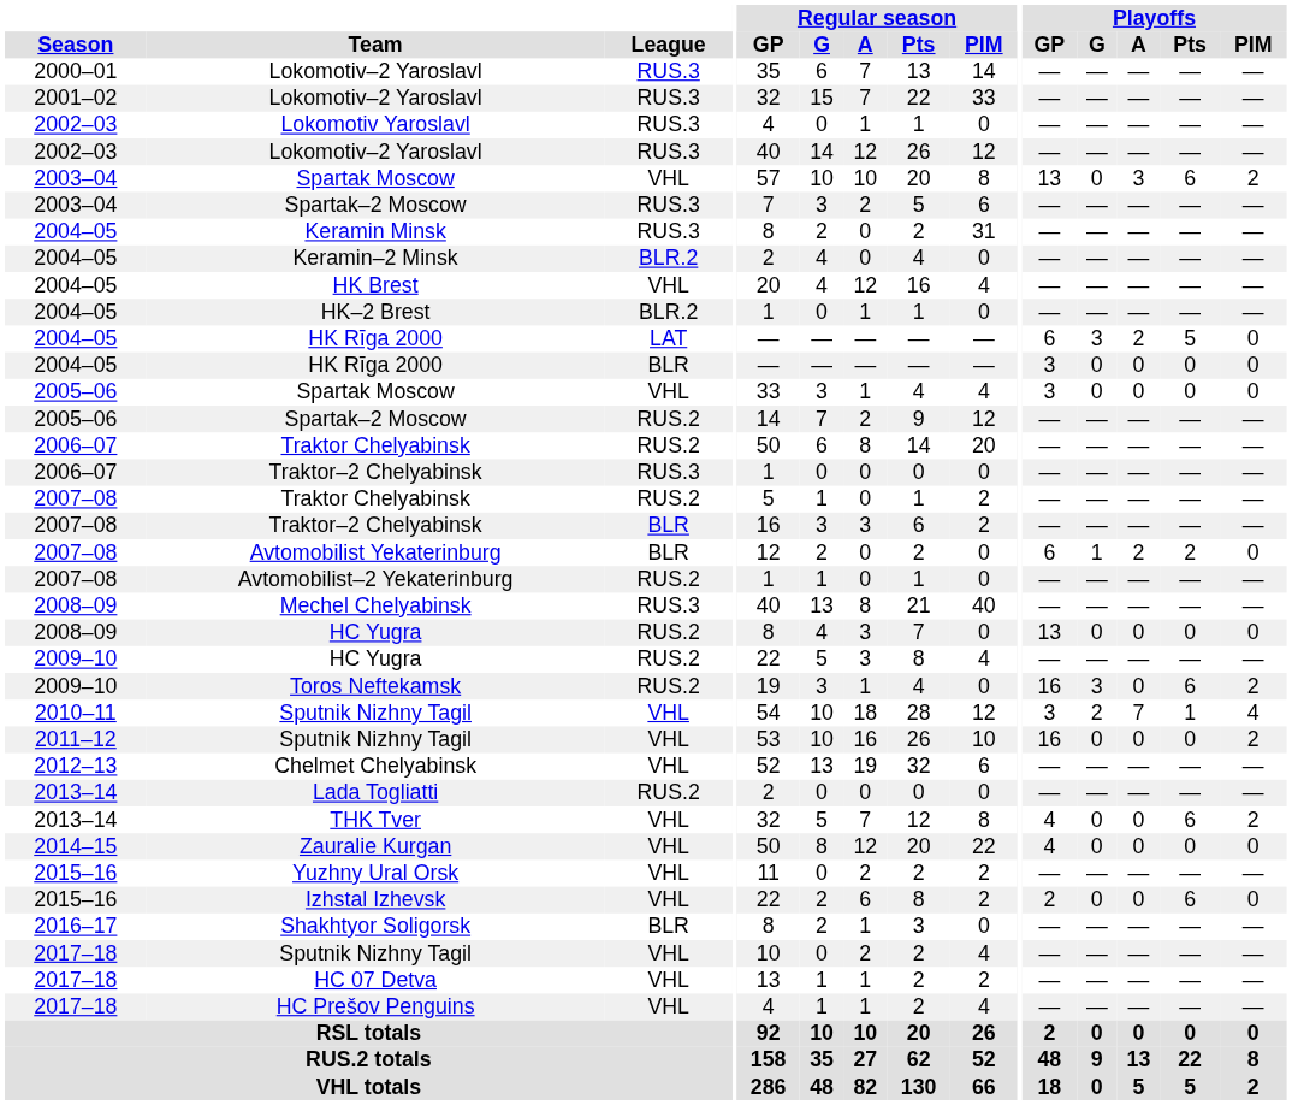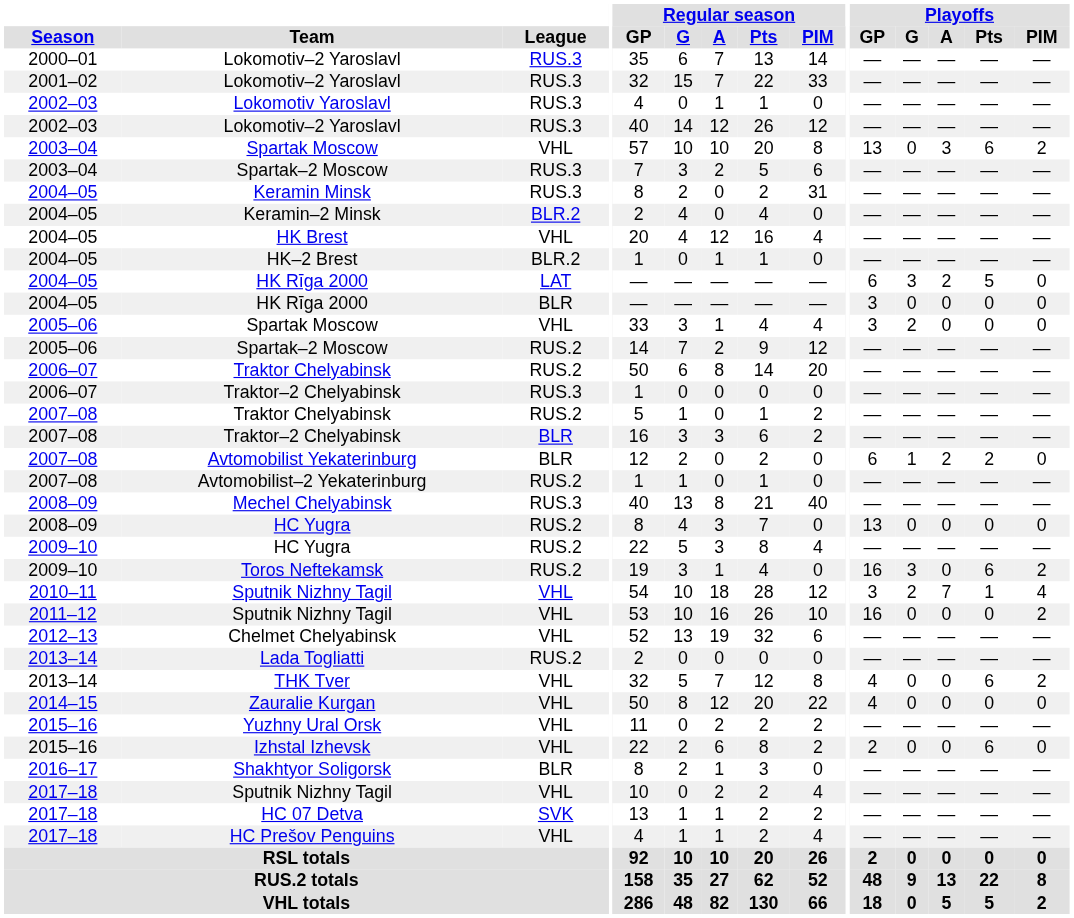 <table border="0" cellpadding="1" cellspacing="0" style="text-align:center; width:60em">
 <tr bgcolor="#e0e0e0">
 <th colspan="3" bgcolor="#ffffff"></th>
 <th rowspan="99" bgcolor="#ffffff"></th>
 <th colspan="5"><a href='#'>Regular season</a></th>
 <th rowspan="99" bgcolor="#ffffff"></th>
 <th colspan="5"><a href='#'>Playoffs</a></th>
 </tr>
 <tr bgcolor="#e0e0e0">
 <th><a href='#'>Season</a></th>
 <th>Team</th>
 <th>League</th>
 <th>GP</th>
 <th><a href='#'>G</a></th>
 <th><a href='#'>A</a></th>
 <th><a href='#'>Pts</a></th>
 <th><a href='#'>PIM</a></th>
 <th>GP</th>
 <th>G</th>
 <th>A</th>
 <th>Pts</th>
 <th>PIM</th>
 </tr>
 <tr>
 <td>2000–01</td>
 <td>Lokomotiv–2 Yaroslavl</td>
 <td><a href='#'>RUS.3</a></td>
 <td>35</td>
 <td>6</td>
 <td>7</td>
 <td>13</td>
 <td>14</td>
 <td>—</td>
 <td>—</td>
 <td>—</td>
 <td>—</td>
 <td>—</td>
 </tr>
 <tr bgcolor="#f0f0f0">
 <td>2001–02</td>
 <td>Lokomotiv–2 Yaroslavl</td>
 <td>RUS.3</td>
 <td>32</td>
 <td>15</td>
 <td>7</td>
 <td>22</td>
 <td>33</td>
 <td>—</td>
 <td>—</td>
 <td>—</td>
 <td>—</td>
 <td>—</td>
 </tr>
 <tr>
 <td><a href='#'>2002–03</a></td>
 <td><a href='#'>Lokomotiv Yaroslavl</a></td>
 <td>RUS.3</td>
 <td>4</td>
 <td>0</td>
 <td>1</td>
 <td>1</td>
 <td>0</td>
 <td>—</td>
 <td>—</td>
 <td>—</td>
 <td>—</td>
 <td>—</td>
 </tr>
 <tr bgcolor="#f0f0f0">
 <td>2002–03</td>
 <td>Lokomotiv–2 Yaroslavl</td>
 <td>RUS.3</td>
 <td>40</td>
 <td>14</td>
 <td>12</td>
 <td>26</td>
 <td>12</td>
 <td>—</td>
 <td>—</td>
 <td>—</td>
 <td>—</td>
 <td>—</td>
 </tr>
 <tr>
 <td><a href='#'>2003–04</a></td>
 <td><a href='#'>Spartak Moscow</a></td>
 <td>VHL</td>
 <td>57</td>
 <td>10</td>
 <td>10</td>
 <td>20</td>
 <td>8</td>
 <td>13</td>
 <td>0</td>
 <td>3</td>
 <td>6</td>
 <td>2</td>
 </tr>
 <tr bgcolor="#f0f0f0">
 <td>2003–04</td>
 <td>Spartak–2 Moscow</td>
 <td>RUS.3</td>
 <td>7</td>
 <td>3</td>
 <td>2</td>
 <td>5</td>
 <td>6</td>
 <td>—</td>
 <td>—</td>
 <td>—</td>
 <td>—</td>
 <td>—</td>
 </tr>
 <tr>
 <td><a href='#'>2004–05</a></td>
 <td><a href='#'>Keramin Minsk</a></td>
 <td>RUS.3</td>
 <td>8</td>
 <td>2</td>
 <td>0</td>
 <td>2</td>
 <td>31</td>
 <td>—</td>
 <td>—</td>
 <td>—</td>
 <td>—</td>
 <td>—</td>
 </tr>
 <tr bgcolor="#f0f0f0">
 <td>2004–05</td>
 <td>Keramin–2 Minsk</td>
 <td><a href='#'>BLR.2</a></td>
 <td>2</td>
 <td>4</td>
 <td>0</td>
 <td>4</td>
 <td>0</td>
 <td>—</td>
 <td>—</td>
 <td>—</td>
 <td>—</td>
 <td>—</td>
 </tr>
 <tr>
 <td>2004–05</td>
 <td><a href='#'>HK Brest</a></td>
 <td>VHL</td>
 <td>20</td>
 <td>4</td>
 <td>12</td>
 <td>16</td>
 <td>4</td>
 <td>—</td>
 <td>—</td>
 <td>—</td>
 <td>—</td>
 <td>—</td>
 </tr>
 <tr bgcolor="#f0f0f0">
 <td>2004–05</td>
 <td>HK–2 Brest</td>
 <td>BLR.2</td>
 <td>1</td>
 <td>0</td>
 <td>1</td>
 <td>1</td>
 <td>0</td>
 <td>—</td>
 <td>—</td>
 <td>—</td>
 <td>—</td>
 <td>—</td>
 </tr>
 <tr>
 <td><a href='#'>2004–05</a></td>
 <td><a href='#'>HK Rīga 2000</a></td>
 <td><a href='#'>LAT</a></td>
 <td>—</td>
 <td>—</td>
 <td>—</td>
 <td>—</td>
 <td>—</td>
 <td>6</td>
 <td>3</td>
 <td>2</td>
 <td>5</td>
 <td>0</td>
 </tr>
 <tr bgcolor="#f0f0f0">
 <td>2004–05</td>
 <td>HK Rīga 2000</td>
 <td>BLR</td>
 <td>—</td>
 <td>—</td>
 <td>—</td>
 <td>—</td>
 <td>—</td>
 <td>3</td>
 <td>0</td>
 <td>0</td>
 <td>0</td>
 <td>0</td>
 </tr>
 <tr>
 <td><a href='#'>2005–06</a></td>
 <td>Spartak Moscow</td>
 <td>VHL</td>
 <td>33</td>
 <td>3</td>
 <td>1</td>
 <td>4</td>
 <td>4</td>
 <td>3</td>
-<td>0</td>
+<td>2</td>
 <td>0</td>
 <td>0</td>
 <td>0</td>
 </tr>
 <tr bgcolor="#f0f0f0">
 <td>2005–06</td>
 <td>Spartak–2 Moscow</td>
 <td>RUS.2</td>
 <td>14</td>
 <td>7</td>
 <td>2</td>
 <td>9</td>
 <td>12</td>
 <td>—</td>
 <td>—</td>
 <td>—</td>
 <td>—</td>
 <td>—</td>
 </tr>
 <tr>
 <td><a href='#'>2006–07</a></td>
 <td><a href='#'>Traktor Chelyabinsk</a></td>
 <td>RUS.2</td>
 <td>50</td>
 <td>6</td>
 <td>8</td>
 <td>14</td>
 <td>20</td>
 <td>—</td>
 <td>—</td>
 <td>—</td>
 <td>—</td>
 <td>—</td>
 </tr>
 <tr bgcolor="#f0f0f0">
 <td>2006–07</td>
 <td>Traktor–2 Chelyabinsk</td>
 <td>RUS.3</td>
 <td>1</td>
 <td>0</td>
 <td>0</td>
 <td>0</td>
 <td>0</td>
 <td>—</td>
 <td>—</td>
 <td>—</td>
 <td>—</td>
 <td>—</td>
 </tr>
 <tr>
 <td><a href='#'>2007–08</a></td>
 <td>Traktor Chelyabinsk</td>
 <td>RUS.2</td>
 <td>5</td>
 <td>1</td>
 <td>0</td>
 <td>1</td>
 <td>2</td>
 <td>—</td>
 <td>—</td>
 <td>—</td>
 <td>—</td>
 <td>—</td>
 </tr>
 <tr bgcolor="#f0f0f0">
 <td>2007–08</td>
 <td>Traktor–2 Chelyabinsk</td>
 <td><a href='#'>BLR</a></td>
 <td>16</td>
 <td>3</td>
 <td>3</td>
 <td>6</td>
 <td>2</td>
 <td>—</td>
 <td>—</td>
 <td>—</td>
 <td>—</td>
 <td>—</td>
 </tr>
 <tr>
 <td><a href='#'>2007–08</a></td>
 <td><a href='#'>Avtomobilist Yekaterinburg</a></td>
 <td>BLR</td>
 <td>12</td>
 <td>2</td>
 <td>0</td>
 <td>2</td>
 <td>0</td>
 <td>6</td>
 <td>1</td>
 <td>2</td>
 <td>2</td>
 <td>0</td>
 </tr>
 <tr bgcolor="#f0f0f0">
 <td>2007–08</td>
 <td>Avtomobilist–2 Yekaterinburg</td>
 <td>RUS.2</td>
 <td>1</td>
 <td>1</td>
 <td>0</td>
 <td>1</td>
 <td>0</td>
 <td>—</td>
 <td>—</td>
 <td>—</td>
 <td>—</td>
 <td>—</td>
 </tr>
 <tr>
 <td><a href='#'>2008–09</a></td>
 <td><a href='#'>Mechel Chelyabinsk</a></td>
 <td>RUS.3</td>
 <td>40</td>
 <td>13</td>
 <td>8</td>
 <td>21</td>
 <td>40</td>
 <td>—</td>
 <td>—</td>
 <td>—</td>
 <td>—</td>
 <td>—</td>
 </tr>
 <tr bgcolor="#f0f0f0">
 <td>2008–09</td>
 <td><a href='#'>HC Yugra</a></td>
 <td>RUS.2</td>
 <td>8</td>
 <td>4</td>
 <td>3</td>
 <td>7</td>
 <td>0</td>
 <td>13</td>
 <td>0</td>
 <td>0</td>
 <td>0</td>
 <td>0</td>
 </tr>
 <tr>
 <td><a href='#'>2009–10</a></td>
 <td>HC Yugra</td>
 <td>RUS.2</td>
 <td>22</td>
 <td>5</td>
 <td>3</td>
 <td>8</td>
 <td>4</td>
 <td>—</td>
 <td>—</td>
 <td>—</td>
 <td>—</td>
 <td>—</td>
 </tr>
 <tr bgcolor="#f0f0f0">
 <td>2009–10</td>
 <td><a href='#'>Toros Neftekamsk</a></td>
 <td>RUS.2</td>
 <td>19</td>
 <td>3</td>
 <td>1</td>
 <td>4</td>
 <td>0</td>
 <td>16</td>
 <td>3</td>
 <td>0</td>
 <td>6</td>
 <td>2</td>
 </tr>
 <tr>
 <td><a href='#'>2010–11</a></td>
 <td><a href='#'>Sputnik Nizhny Tagil</a></td>
 <td><a href='#'>VHL</a></td>
 <td>54</td>
 <td>10</td>
 <td>18</td>
 <td>28</td>
 <td>12</td>
 <td>3</td>
 <td>2</td>
 <td>7</td>
 <td>1</td>
 <td>4</td>
 </tr>
 <tr bgcolor="#f0f0f0">
 <td><a href='#'>2011–12</a></td>
 <td>Sputnik Nizhny Tagil</td>
 <td>VHL</td>
 <td>53</td>
 <td>10</td>
 <td>16</td>
 <td>26</td>
 <td>10</td>
 <td>16</td>
 <td>0</td>
 <td>0</td>
 <td>0</td>
 <td>2</td>
 </tr>
 <tr>
 <td><a href='#'>2012–13</a></td>
 <td>Chelmet Chelyabinsk</td>
 <td>VHL</td>
 <td>52</td>
 <td>13</td>
 <td>19</td>
 <td>32</td>
 <td>6</td>
 <td>—</td>
 <td>—</td>
 <td>—</td>
 <td>—</td>
 <td>—</td>
 </tr>
 <tr bgcolor="#f0f0f0">
 <td><a href='#'>2013–14</a></td>
 <td><a href='#'>Lada Togliatti</a></td>
 <td>RUS.2</td>
 <td>2</td>
 <td>0</td>
 <td>0</td>
 <td>0</td>
 <td>0</td>
 <td>—</td>
 <td>—</td>
 <td>—</td>
 <td>—</td>
 <td>—</td>
 </tr>
 <tr>
 <td>2013–14</td>
 <td><a href='#'>THK Tver</a></td>
 <td>VHL</td>
 <td>32</td>
 <td>5</td>
 <td>7</td>
 <td>12</td>
 <td>8</td>
 <td>4</td>
 <td>0</td>
 <td>0</td>
 <td>6</td>
 <td>2</td>
 </tr>
 <tr bgcolor="#f0f0f0">
 <td><a href='#'>2014–15</a></td>
 <td><a href='#'>Zauralie Kurgan</a></td>
 <td>VHL</td>
 <td>50</td>
 <td>8</td>
 <td>12</td>
 <td>20</td>
 <td>22</td>
 <td>4</td>
 <td>0</td>
 <td>0</td>
 <td>0</td>
 <td>0</td>
 </tr>
 <tr>
 <td><a href='#'>2015–16</a></td>
 <td><a href='#'>Yuzhny Ural Orsk</a></td>
 <td>VHL</td>
 <td>11</td>
 <td>0</td>
 <td>2</td>
 <td>2</td>
 <td>2</td>
 <td>—</td>
 <td>—</td>
 <td>—</td>
 <td>—</td>
 <td>—</td>
 </tr>
 <tr bgcolor="#f0f0f0">
 <td>2015–16</td>
 <td><a href='#'>Izhstal Izhevsk</a></td>
 <td>VHL</td>
 <td>22</td>
 <td>2</td>
 <td>6</td>
 <td>8</td>
 <td>2</td>
 <td>2</td>
 <td>0</td>
 <td>0</td>
 <td>6</td>
 <td>0</td>
 </tr>
 <tr>
 <td><a href='#'>2016–17</a></td>
 <td><a href='#'>Shakhtyor Soligorsk</a></td>
 <td>BLR</td>
 <td>8</td>
 <td>2</td>
 <td>1</td>
 <td>3</td>
 <td>0</td>
 <td>—</td>
 <td>—</td>
 <td>—</td>
 <td>—</td>
 <td>—</td>
 </tr>
 <tr bgcolor="#f0f0f0">
 <td><a href='#'>2017–18</a></td>
 <td>Sputnik Nizhny Tagil</td>
 <td>VHL</td>
 <td>10</td>
 <td>0</td>
 <td>2</td>
 <td>2</td>
 <td>4</td>
 <td>—</td>
 <td>—</td>
 <td>—</td>
 <td>—</td>
 <td>—</td>
 </tr>
 <tr>
 <td><a href='#'>2017–18</a></td>
 <td><a href='#'>HC 07 Detva</a></td>
-<td>VHL</td>
+<td><a href='#'>SVK</a></td>
 <td>13</td>
 <td>1</td>
 <td>1</td>
 <td>2</td>
 <td>2</td>
 <td>—</td>
 <td>—</td>
 <td>—</td>
 <td>—</td>
 <td>—</td>
 </tr>
 <tr bgcolor="#f0f0f0">
 <td><a href='#'>2017–18</a></td>
 <td><a href='#'>HC Prešov Penguins</a></td>
 <td>VHL</td>
 <td>4</td>
 <td>1</td>
 <td>1</td>
 <td>2</td>
 <td>4</td>
 <td>—</td>
 <td>—</td>
 <td>—</td>
 <td>—</td>
 <td>—</td>
 </tr>
 <tr bgcolor="#e0e0e0">
 <th colspan="3">RSL totals</th>
 <th>92</th>
 <th>10</th>
 <th>10</th>
 <th>20</th>
 <th>26</th>
 <th>2</th>
 <th>0</th>
 <th>0</th>
 <th>0</th>
 <th>0</th>
 </tr>
 <tr bgcolor="#e0e0e0">
 <th colspan="3">RUS.2 totals</th>
 <th>158</th>
 <th>35</th>
 <th>27</th>
 <th>62</th>
 <th>52</th>
 <th>48</th>
 <th>9</th>
 <th>13</th>
 <th>22</th>
 <th>8</th>
 </tr>
 <tr bgcolor="#e0e0e0">
 <th colspan="3">VHL totals</th>
 <th>286</th>
 <th>48</th>
 <th>82</th>
 <th>130</th>
 <th>66</th>
 <th>18</th>
 <th>0</th>
 <th>5</th>
 <th>5</th>
 <th>2</th>
 </tr>
 </table>
